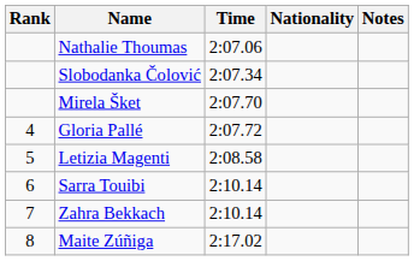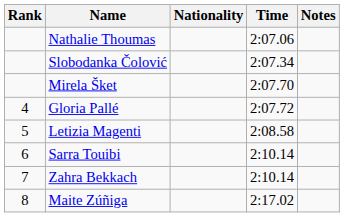 <table class="wikitable sortable" style="text-align:center">
 <tr>
 <th>Rank</th>
 <th>Name</th>
+<th>Nationality</th>
 <th>Time</th>
-<th>Nationality</th>
 <th>Notes</th>
 </tr>
 <tr>
 <td></td>
 <td align=left><a href='#'>Nathalie Thoumas</a></td>
+<td align=left></td>
 <td>2:07.06</td>
-<td align=left></td>
 <td></td>
 </tr>
 <tr>
 <td></td>
 <td align=left><a href='#'>Slobodanka Čolović</a></td>
+<td align=left></td>
 <td>2:07.34</td>
-<td align=left></td>
 <td></td>
 </tr>
 <tr>
 <td></td>
 <td align=left><a href='#'>Mirela Šket</a></td>
+<td align=left></td>
 <td>2:07.70</td>
-<td align=left></td>
 <td></td>
 </tr>
 <tr>
 <td>4</td>
 <td align=left><a href='#'>Gloria Pallé</a></td>
+<td align=left></td>
 <td>2:07.72</td>
-<td align=left></td>
 <td></td>
 </tr>
 <tr>
 <td>5</td>
 <td align=left><a href='#'>Letizia Magenti</a></td>
+<td align=left></td>
 <td>2:08.58</td>
-<td align=left></td>
 <td></td>
 </tr>
 <tr>
 <td>6</td>
 <td align=left><a href='#'>Sarra Touibi</a></td>
+<td align=left></td>
 <td>2:10.14</td>
-<td align=left></td>
 <td></td>
 </tr>
 <tr>
 <td>7</td>
 <td align=left><a href='#'>Zahra Bekkach</a></td>
+<td align=left></td>
 <td>2:10.14</td>
-<td align=left></td>
 <td></td>
 </tr>
 <tr>
 <td>8</td>
 <td align=left><a href='#'>Maite Zúñiga</a></td>
+<td align=left></td>
 <td>2:17.02</td>
-<td align=left></td>
 <td></td>
 </tr>
 </table>
